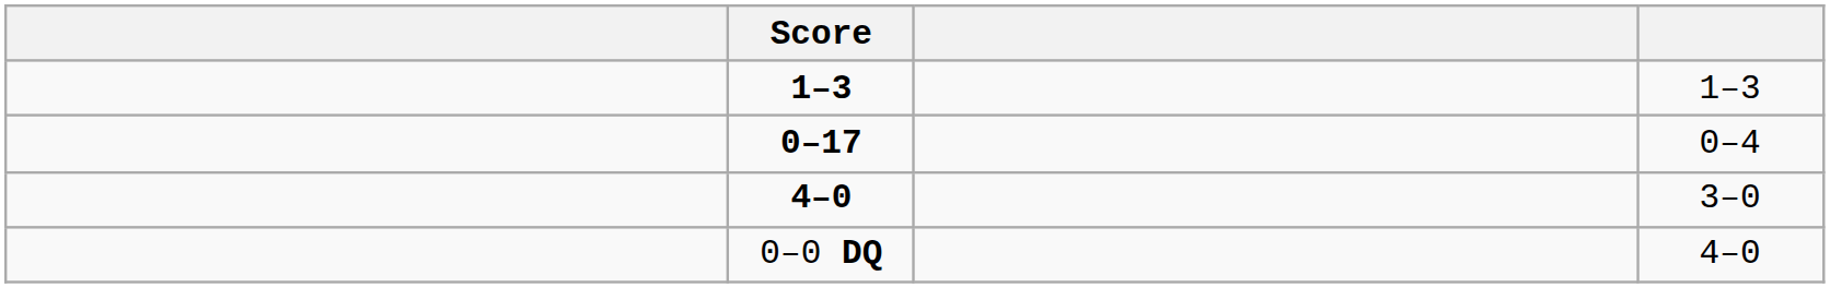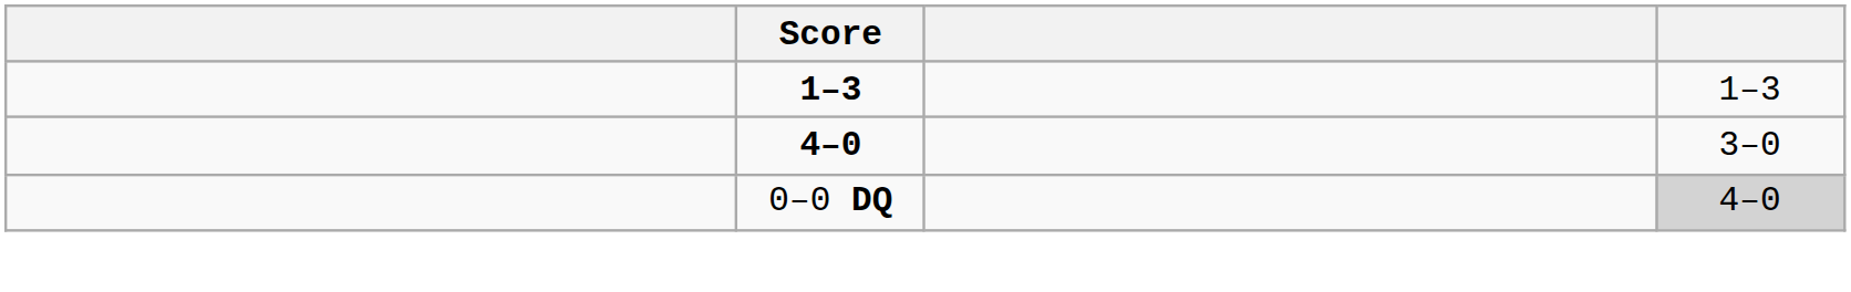 <table class="wikitable" style="text-align: center; ">
 <tr>
 <th align="right" width="270"></th>
 <th width="65">Score</th>
 <th align="left" width="270"></th>
 <th width="65"></th>
 </tr>
 <tr>
 <td align="left"></td>
 <td><strong>1–3</strong></td>
 <td align="left"><strong></strong></td>
 <td>1–3 <strong></strong></td>
 </tr>
 <tr>
-<td align="left"></td>
-<td><strong>0–17</strong></td>
-<td align="left"><strong></strong></td>
-<td>0–4 <strong></strong></td>
-</tr>
-<tr>
 <td align="left"><strong></strong></td>
 <td><strong>4–0</strong></td>
 <td align="left"></td>
 <td>3–0 <strong></strong></td>
 </tr>
 <tr>
 <td align="left"><strong></strong></td>
 <td>0–0 <strong>DQ</strong></td>
 <td align="left"></td>
-<td>4–0 <strong></strong></td>
+<td style="background: lightgrey;">4–0 <strong></strong></td>
 </tr>
 </table>
